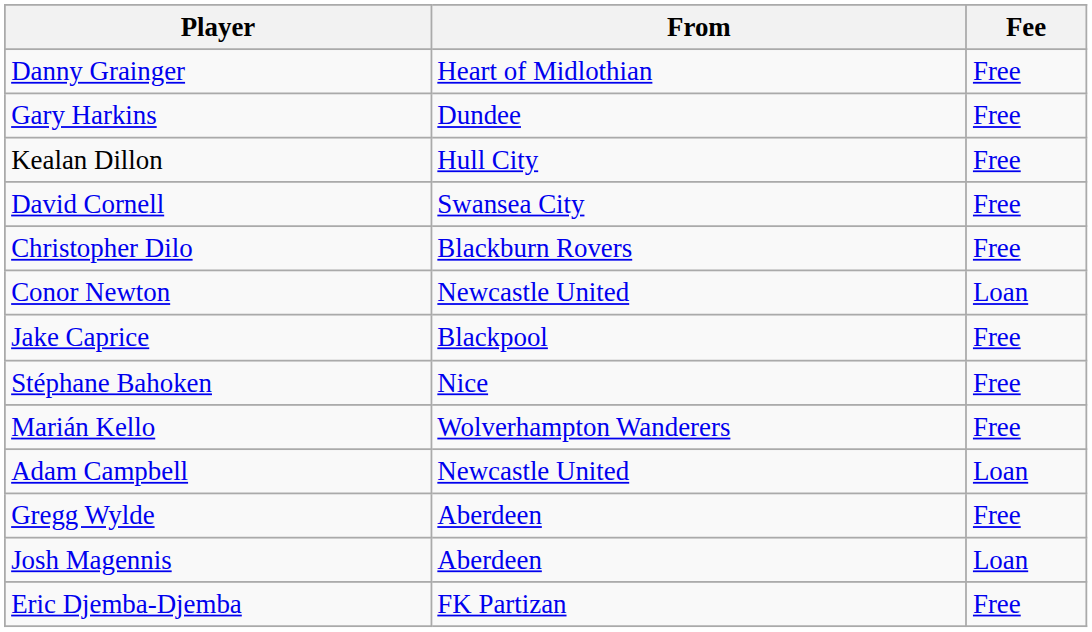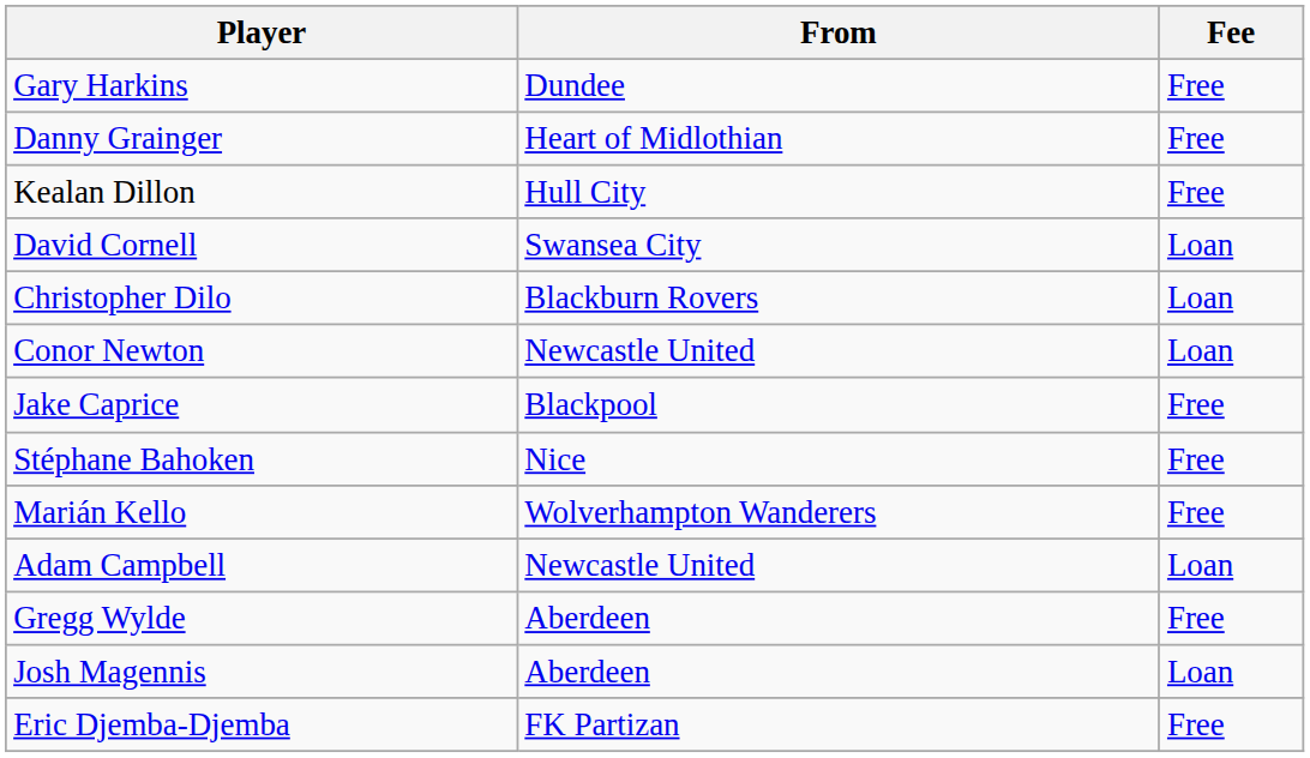 <table class="wikitable" style="text-align:center; font-size:95%;width:98%; text-align:left">
 <tr>
 <th>Player</th>
 <th>From</th>
 <th>Fee</th>
 </tr>
 <tr>
-<td> <a href='#'>Danny Grainger</a></td>
-<td> <a href='#'>Heart of Midlothian</a></td>
+<td> <a href='#'>Gary Harkins</a></td>
+<td> <a href='#'>Dundee</a></td>
 <td><a href='#'>Free</a></td>
 </tr>
 <tr>
-<td> <a href='#'>Gary Harkins</a></td>
-<td> <a href='#'>Dundee</a></td>
+<td> <a href='#'>Danny Grainger</a></td>
+<td> <a href='#'>Heart of Midlothian</a></td>
 <td><a href='#'>Free</a></td>
 </tr>
 <tr>
 <td> Kealan Dillon</td>
 <td> <a href='#'>Hull City</a></td>
 <td><a href='#'>Free</a></td>
 </tr>
 <tr>
 <td> <a href='#'>David Cornell</a></td>
 <td> <a href='#'>Swansea City</a></td>
-<td><a href='#'>Free</a></td>
+<td><a href='#'>Loan</a></td>
 </tr>
 <tr>
 <td> <a href='#'>Christopher Dilo</a></td>
 <td> <a href='#'>Blackburn Rovers</a></td>
-<td><a href='#'>Free</a></td>
+<td><a href='#'>Loan</a></td>
 </tr>
 <tr>
 <td> <a href='#'>Conor Newton</a></td>
 <td> <a href='#'>Newcastle United</a></td>
 <td><a href='#'>Loan</a></td>
 </tr>
 <tr>
 <td> <a href='#'>Jake Caprice</a></td>
 <td> <a href='#'>Blackpool</a></td>
 <td><a href='#'>Free</a></td>
 </tr>
 <tr>
 <td> <a href='#'>Stéphane Bahoken</a></td>
 <td> <a href='#'>Nice</a></td>
 <td><a href='#'>Free</a></td>
 </tr>
 <tr>
 <td> <a href='#'>Marián Kello</a></td>
 <td> <a href='#'>Wolverhampton Wanderers</a></td>
 <td><a href='#'>Free</a></td>
 </tr>
 <tr>
 <td> <a href='#'>Adam Campbell</a></td>
 <td> <a href='#'>Newcastle United</a></td>
 <td><a href='#'>Loan</a></td>
 </tr>
 <tr>
 <td> <a href='#'>Gregg Wylde</a></td>
 <td> <a href='#'>Aberdeen</a></td>
 <td><a href='#'>Free</a></td>
 </tr>
 <tr>
 <td> <a href='#'>Josh Magennis</a></td>
 <td> <a href='#'>Aberdeen</a></td>
 <td><a href='#'>Loan</a></td>
 </tr>
 <tr>
 <td> <a href='#'>Eric Djemba-Djemba</a></td>
 <td> <a href='#'>FK Partizan</a></td>
 <td><a href='#'>Free</a></td>
 </tr>
 </table>
